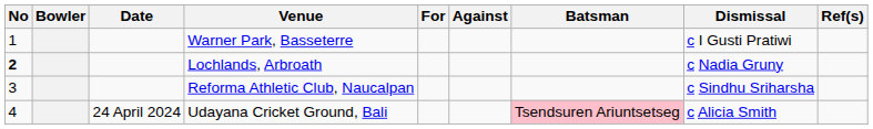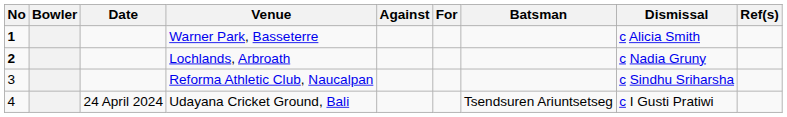 <table class="wikitable plainrowheaders sortable">
 <tr align=center>
 <th scope="col">No</th>
 <th scope="col">Bowler</th>
 <th scope="col">Date</th>
 <th scope="col">Venue</th>
+<th scope="col">Against</th>
 <th scope="col">For</th>
-<th scope="col">Against</th>
 <th scope="col">Batsman</th>
 <th scope="col">Dismissal</th>
 <th scope="col" class="unsortable">Ref(s)</th>
 </tr>
 <tr>
-<td>1</td>
+<td><strong>1</strong></td>
 <th scope="row"></th>
 <td></td>
 <td><a href='#'>Warner Park</a>, <a href='#'>Basseterre</a></td>
 <td></td>
 <td></td>
 <td></td>
-<td><a href='#'>c</a> I Gusti Pratiwi</td>
+<td><a href='#'>c</a> <a href='#'>Alicia Smith</a></td>
 <td></td>
 </tr>
 <tr>
 <td><strong>2</strong></td>
 <th scope="row"></th>
 <td></td>
 <td><a href='#'>Lochlands</a>, <a href='#'>Arbroath</a></td>
 <td></td>
 <td></td>
 <td></td>
 <td><a href='#'>c</a> <a href='#'>Nadia Gruny</a></td>
 <td></td>
 </tr>
 <tr>
 <td>3</td>
 <th scope="row"></th>
 <td></td>
 <td><a href='#'>Reforma Athletic Club</a>, <a href='#'>Naucalpan</a></td>
 <td></td>
 <td></td>
 <td></td>
 <td><a href='#'>c</a> <a href='#'>Sindhu Sriharsha</a></td>
 <td></td>
 </tr>
 <tr>
 <td>4</td>
 <th scope="row"></th>
 <td>24 April 2024</td>
 <td>Udayana Cricket Ground, <a href='#'>Bali</a></td>
 <td></td>
 <td></td>
-<td style="background: pink;">Tsendsuren Ariuntsetseg</td>
-<td><a href='#'>c</a> <a href='#'>Alicia Smith</a></td>
+<td>Tsendsuren Ariuntsetseg</td>
+<td><a href='#'>c</a> I Gusti Pratiwi</td>
 <td></td>
 </tr>
 </table>
